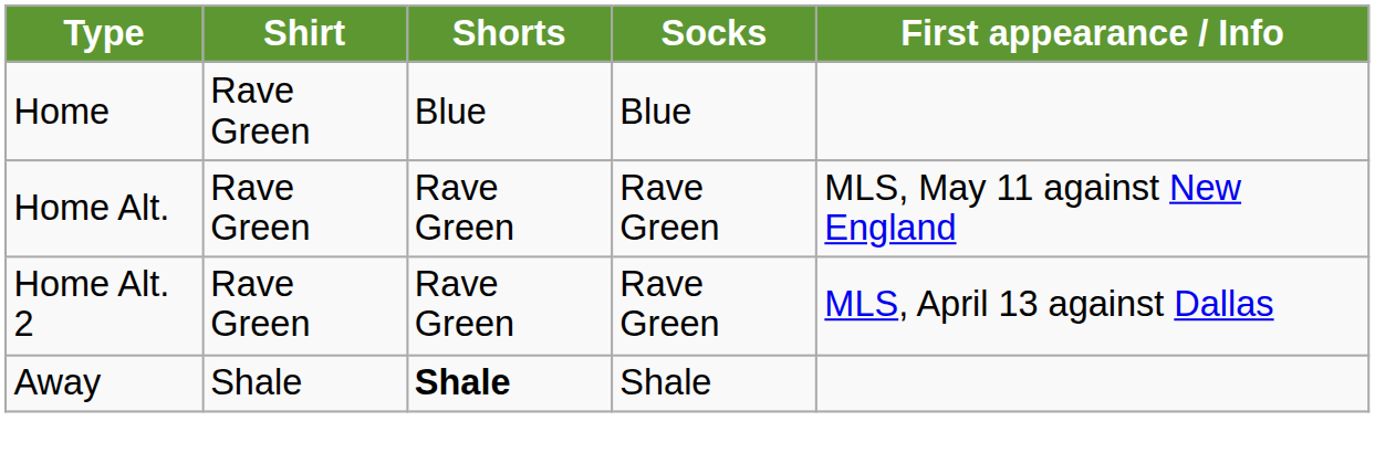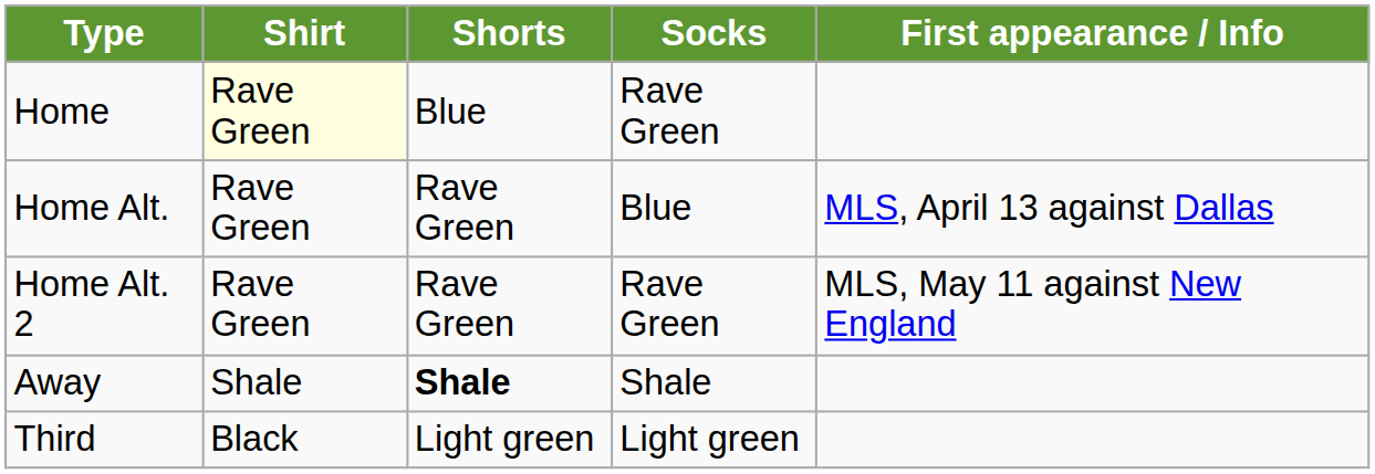 <table class="wikitable">
 <tr>
 <th style="background:#5d9731; color:white; text-align:center;">Type</th>
 <th style="background:#5d9731; color:white; text-align:center;">Shirt</th>
 <th style="background:#5d9731; color:white; text-align:center;">Shorts</th>
 <th style="background:#5d9731; color:white; text-align:center;">Socks</th>
 <th style="background:#5d9731; color:white; text-align:center;">First appearance / Info</th>
 </tr>
 <tr>
 <td>Home</td>
+<td style="background: lightyellow;">Rave Green</td>
+<td>Blue</td>
 <td>Rave Green</td>
-<td>Blue</td>
-<td>Blue</td>
 <td></td>
 </tr>
 <tr>
 <td>Home Alt.</td>
 <td>Rave Green</td>
 <td>Rave Green</td>
-<td>Rave Green</td>
-<td>MLS, May 11 against <a href='#'>New England</a></td>
+<td>Blue</td>
+<td><a href='#'>MLS</a>, April 13 against <a href='#'>Dallas</a></td>
 </tr>
 <tr>
 <td>Home Alt. 2</td>
 <td>Rave Green</td>
 <td>Rave Green</td>
 <td>Rave Green</td>
-<td><a href='#'>MLS</a>, April 13 against <a href='#'>Dallas</a></td>
+<td>MLS, May 11 against <a href='#'>New England</a></td>
 </tr>
 <tr>
 <td>Away</td>
 <td>Shale</td>
 <td><strong>Shale</strong></td>
 <td>Shale</td>
 <td></td>
 </tr>
+<tr>
+<td>Third</td>
+<td>Black</td>
+<td>Light green</td>
+<td>Light green</td>
+<td></td>
+</tr>
 </table>
